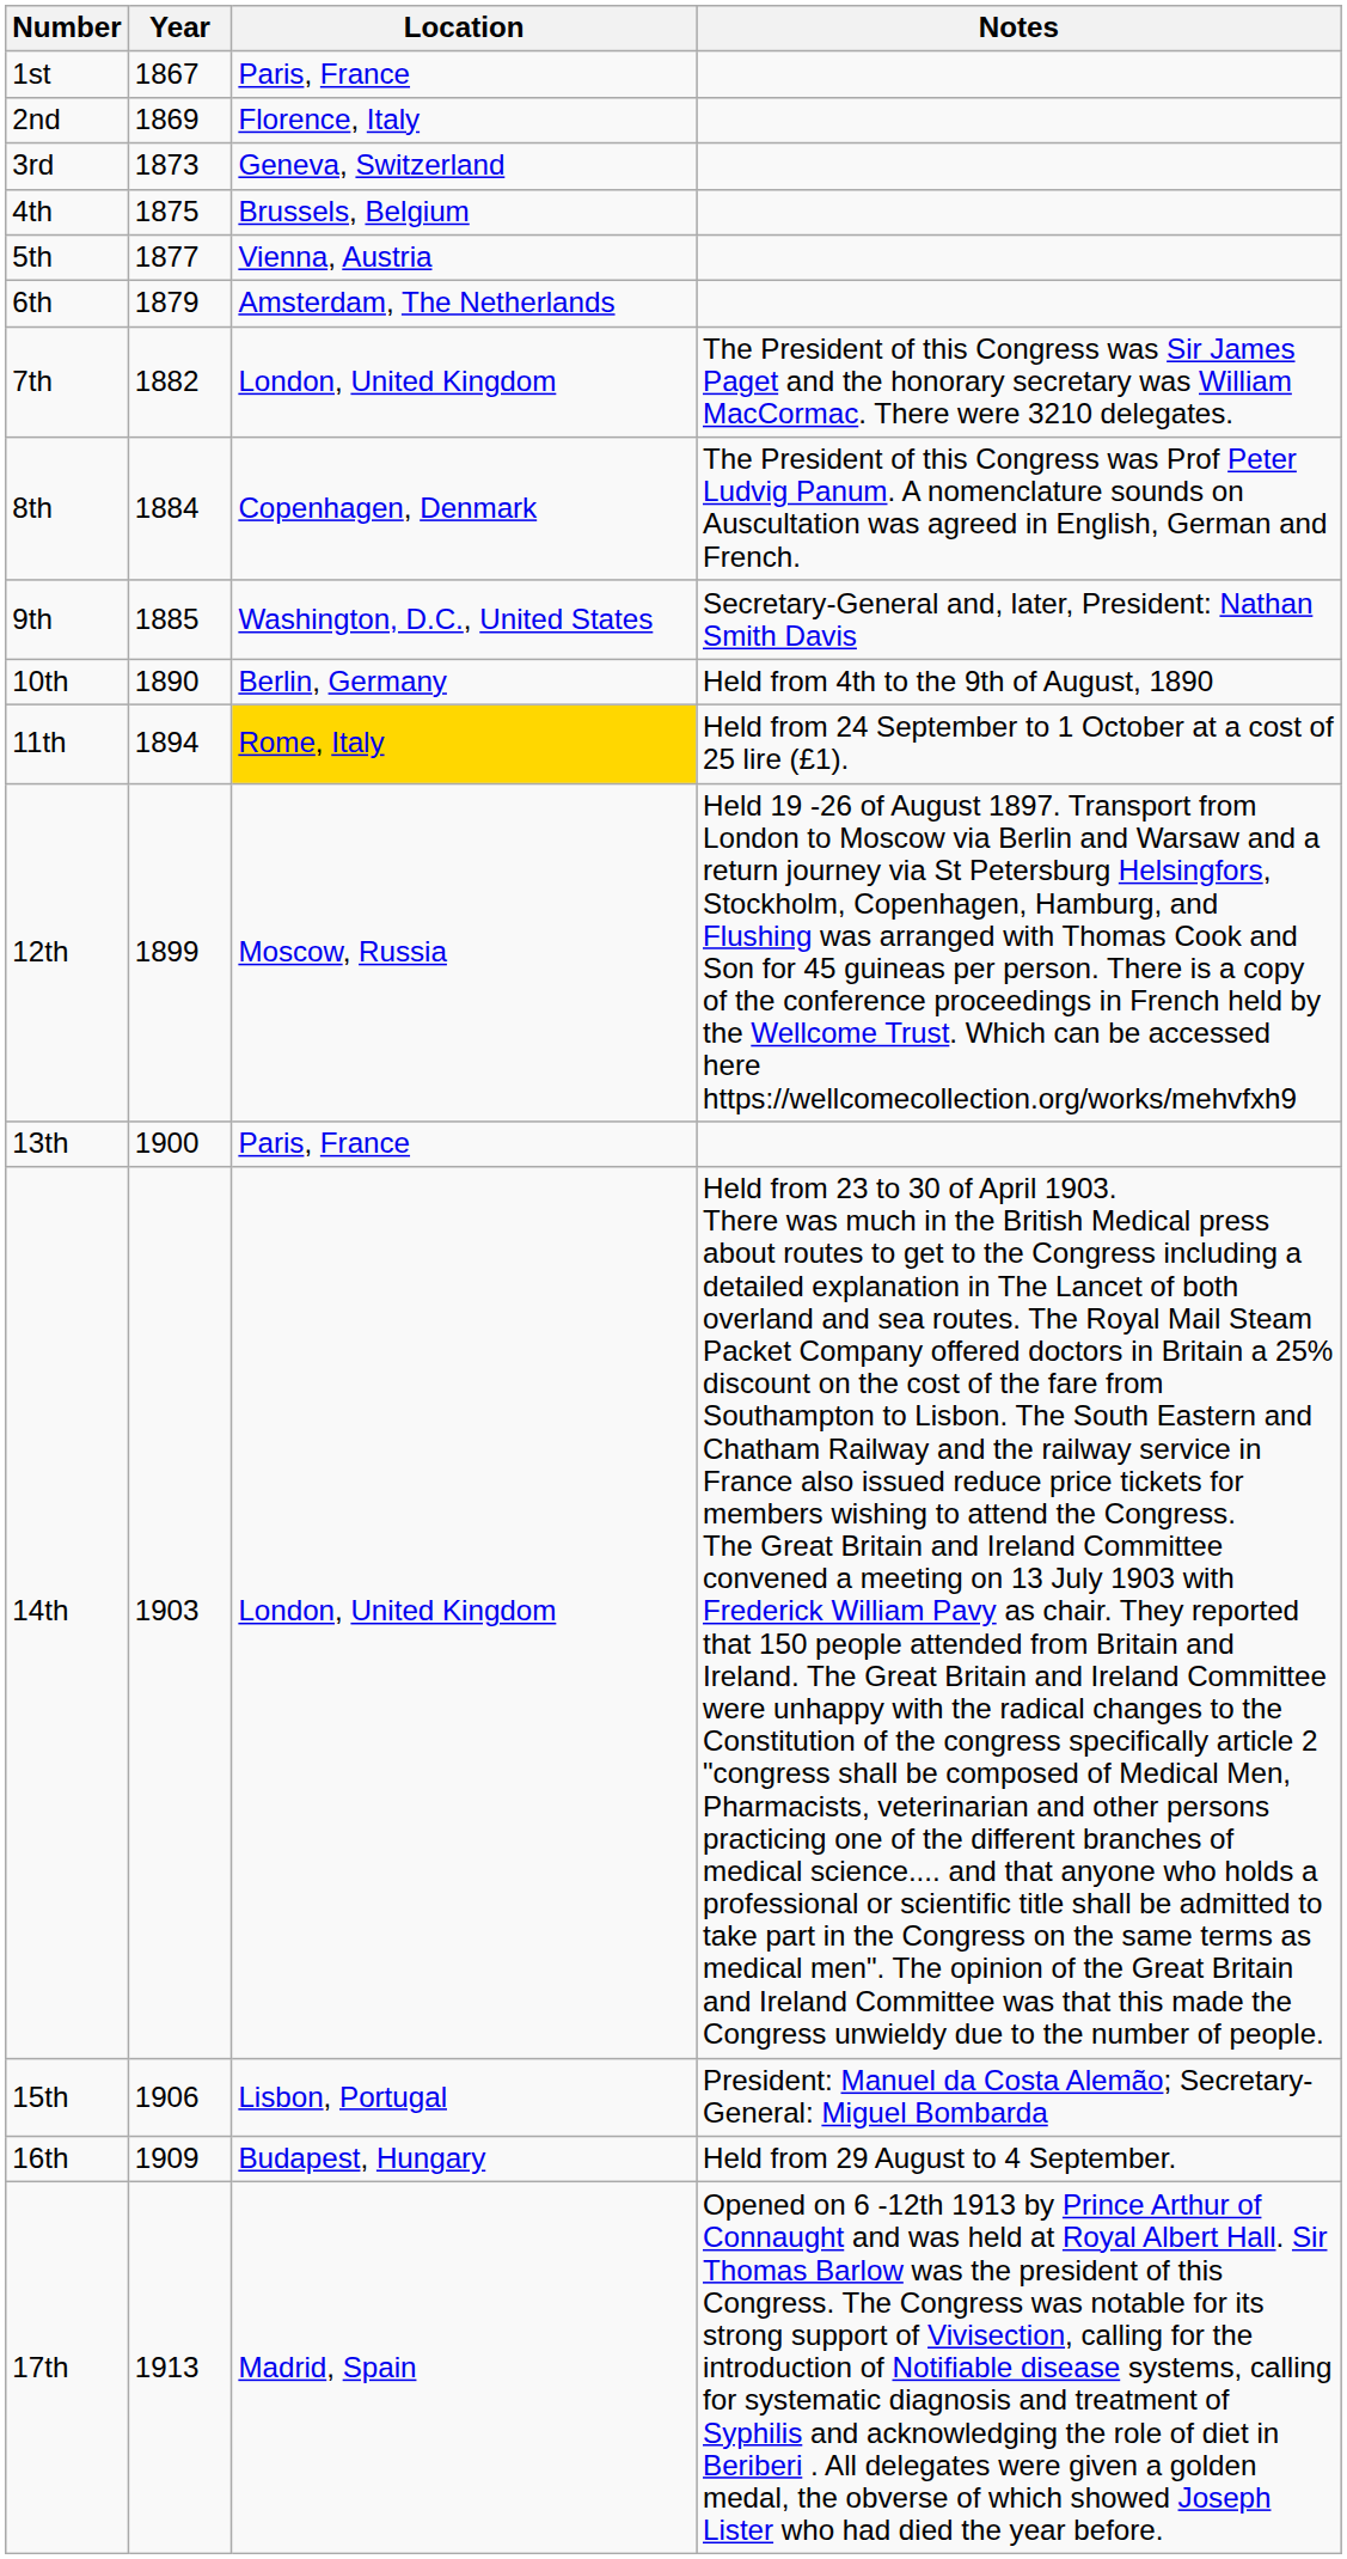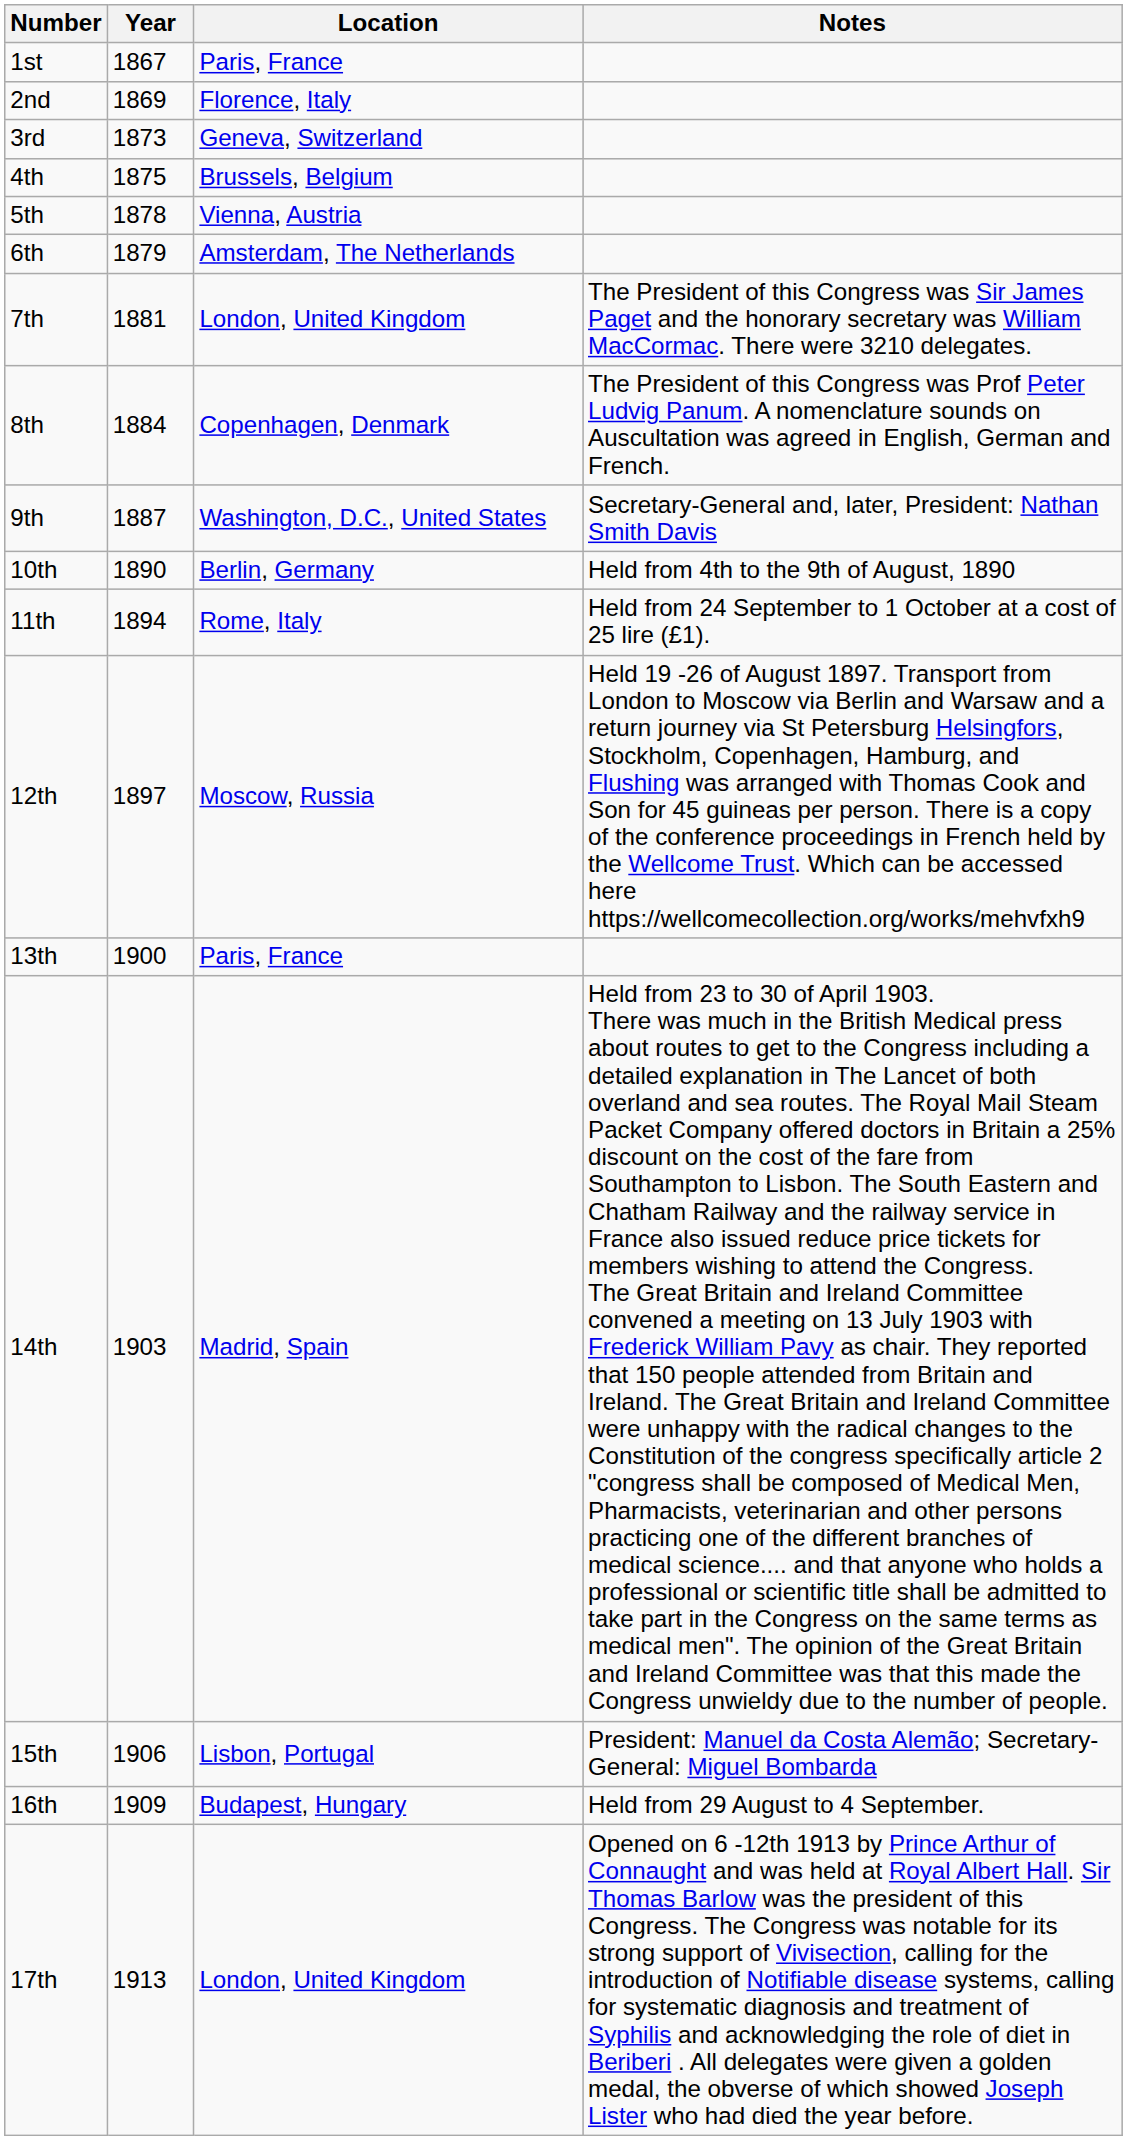 <table class="wikitable" style="width: 600">
 <tr>
 <th scope="col" width="50">Number</th>
 <th ! scope="col" width="50">Year</th>
 <th ! scope="col" width="250">Location</th>
 <th ! scope="col" width="350">Notes</th>
 </tr>
 <tr>
 <td>1st</td>
 <td>1867</td>
 <td><a href='#'>Paris</a>, <a href='#'>France</a></td>
 <td></td>
 </tr>
 <tr>
 <td>2nd</td>
 <td>1869</td>
 <td><a href='#'>Florence</a>, <a href='#'>Italy</a></td>
 <td></td>
 </tr>
 <tr>
 <td>3rd</td>
 <td>1873</td>
 <td><a href='#'>Geneva</a>, <a href='#'>Switzerland</a></td>
 <td></td>
 </tr>
 <tr>
 <td>4th</td>
 <td>1875</td>
 <td><a href='#'>Brussels</a>, <a href='#'>Belgium</a></td>
 <td></td>
 </tr>
 <tr>
 <td>5th</td>
-<td>1877</td>
+<td>1878</td>
 <td><a href='#'>Vienna</a>, <a href='#'>Austria</a></td>
 <td></td>
 </tr>
 <tr>
 <td>6th</td>
 <td>1879</td>
 <td><a href='#'>Amsterdam</a>, <a href='#'>The Netherlands</a></td>
 <td></td>
 </tr>
 <tr>
 <td>7th</td>
-<td>1882</td>
+<td>1881</td>
 <td><a href='#'>London</a>, <a href='#'>United Kingdom</a></td>
 <td>The President of this Congress was <a href='#'>Sir James Paget</a> and the honorary secretary was <a href='#'>William MacCormac</a>. There were 3210 delegates.</td>
 </tr>
 <tr>
 <td>8th</td>
 <td>1884</td>
 <td><a href='#'>Copenhagen</a>, <a href='#'>Denmark</a></td>
 <td>The President of this Congress was Prof <a href='#'>Peter Ludvig Panum</a>. A nomenclature sounds on Auscultation was agreed in English, German and French.</td>
 </tr>
 <tr>
 <td>9th</td>
-<td>1885</td>
+<td>1887</td>
 <td><a href='#'>Washington, D.C.</a>, <a href='#'>United States</a></td>
 <td>Secretary-General and, later, President: <a href='#'>Nathan Smith Davis</a></td>
 </tr>
 <tr>
 <td>10th</td>
 <td>1890</td>
 <td><a href='#'>Berlin</a>, <a href='#'>Germany</a></td>
 <td>Held from 4th to the 9th of August, 1890</td>
 </tr>
 <tr>
 <td>11th</td>
 <td>1894</td>
-<td style="background: gold;"><a href='#'>Rome</a>, <a href='#'>Italy</a></td>
+<td><a href='#'>Rome</a>, <a href='#'>Italy</a></td>
 <td>Held from 24 September to 1 October at a cost of 25 lire (£1).</td>
 </tr>
 <tr>
 <td>12th</td>
-<td>1899</td>
+<td>1897</td>
 <td><a href='#'>Moscow</a>, <a href='#'>Russia</a></td>
 <td>Held 19 -26 of August 1897. Transport from London to Moscow via Berlin and Warsaw and a return journey via St Petersburg <a href='#'>Helsingfors</a>, Stockholm, Copenhagen, Hamburg, and <a href='#'>Flushing</a> was arranged with Thomas Cook and Son for 45 guineas per person. There is a copy of the conference proceedings in French held by the <a href='#'>Wellcome Trust</a>. Which can be accessed here https://wellcomecollection.org/works/mehvfxh9</td>
 </tr>
 <tr>
 <td>13th</td>
 <td>1900</td>
 <td><a href='#'>Paris</a>, <a href='#'>France</a></td>
 <td></td>
 </tr>
 <tr>
 <td>14th</td>
 <td>1903</td>
-<td><a href='#'>London</a>, <a href='#'>United Kingdom</a></td>
+<td><a href='#'>Madrid</a>, <a href='#'>Spain</a></td>
 <td>Held from 23 to 30 of April 1903.<br>There was much in the British Medical press about routes to get to the Congress including a detailed explanation in The Lancet of both overland and sea routes. The Royal Mail Steam Packet Company offered doctors in Britain a 25% discount on the cost of the fare from Southampton to Lisbon. The South Eastern and Chatham Railway and the railway service in France also issued reduce price tickets for members wishing to attend the Congress.<br>The Great Britain and Ireland Committee convened a meeting on 13 July 1903 with <a href='#'>Frederick William Pavy</a> as chair. They reported that 150 people attended from Britain and Ireland. The Great Britain and Ireland Committee were unhappy with the radical changes to the Constitution of the congress specifically article 2 "congress shall be composed of Medical Men, Pharmacists, veterinarian and other persons practicing one of the different branches of medical science.... and that anyone who holds a professional or scientific title shall be admitted to take part in the Congress on the same terms as medical men". The opinion of the Great Britain and Ireland Committee was that this made the Congress unwieldy due to the number of people.</td>
 </tr>
 <tr>
 <td>15th</td>
 <td>1906</td>
 <td><a href='#'>Lisbon</a>, <a href='#'>Portugal</a></td>
 <td>President: <a href='#'>Manuel da Costa Alemão</a>; Secretary-General: <a href='#'>Miguel Bombarda</a></td>
 </tr>
 <tr>
 <td>16th</td>
 <td>1909</td>
 <td><a href='#'>Budapest</a>, <a href='#'>Hungary</a></td>
 <td>Held from 29 August to 4 September.</td>
 </tr>
 <tr>
 <td>17th</td>
 <td>1913</td>
-<td><a href='#'>Madrid</a>, <a href='#'>Spain</a></td>
+<td><a href='#'>London</a>, <a href='#'>United Kingdom</a></td>
 <td>Opened on 6 -12th 1913 by <a href='#'>Prince Arthur of Connaught</a> and was held at <a href='#'>Royal Albert Hall</a>. <a href='#'>Sir Thomas Barlow</a> was the president of this Congress. The Congress was notable for its strong support of <a href='#'>Vivisection</a>, calling for the introduction of <a href='#'>Notifiable disease</a> systems, calling for systematic diagnosis and treatment of <a href='#'>Syphilis</a> and acknowledging the role of diet in <a href='#'>Beriberi</a> . All delegates were given a golden medal, the obverse of which showed <a href='#'>Joseph Lister</a> who had died the year before.</td>
 </tr>
 </table>
